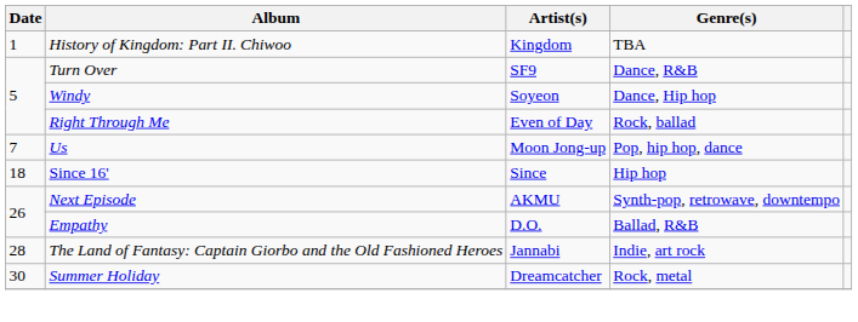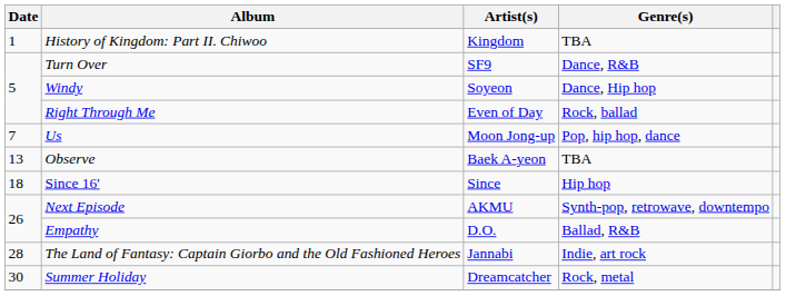 <table class="wikitable">
 <tr>
 <th>Date</th>
 <th>Album</th>
 <th>Artist(s)</th>
 <th>Genre(s)</th>
 <th></th>
 </tr>
 <tr>
 <td>1</td>
 <td><em>History of Kingdom: Part II. Chiwoo</em></td>
 <td><a href='#'>Kingdom</a></td>
 <td>TBA</td>
 <td></td>
 </tr>
 <tr>
 <td rowspan="3">5</td>
 <td><em>Turn Over</em></td>
 <td><a href='#'>SF9</a></td>
 <td><a href='#'>Dance</a>, <a href='#'>R&B</a></td>
 <td></td>
 </tr>
 <tr>
 <td><em><a href='#'>Windy</a></em></td>
 <td><a href='#'>Soyeon</a></td>
 <td><a href='#'>Dance</a>, <a href='#'>Hip hop</a></td>
 <td></td>
 </tr>
 <tr>
 <td><em><a href='#'>Right Through Me</a></em></td>
 <td><a href='#'>Even of Day</a></td>
 <td><a href='#'>Rock</a>, <a href='#'>ballad</a></td>
 <td></td>
 </tr>
 <tr>
 <td>7</td>
 <td><em><a href='#'>Us</a></em></td>
 <td><a href='#'>Moon Jong-up</a></td>
 <td><a href='#'>Pop</a>, <a href='#'>hip hop</a>, <a href='#'>dance</a></td>
 <td></td>
 </tr>
 <tr>
+<td>13</td>
+<td><em>Observe</em></td>
+<td><a href='#'>Baek A-yeon</a></td>
+<td>TBA</td>
+<td></td>
+</tr>
+<tr>
 <td>18</td>
 <td><a href='#'>Since 16'</a></td>
 <td><a href='#'>Since</a></td>
 <td><a href='#'>Hip hop</a></td>
 <td></td>
 </tr>
 <tr>
 <td rowspan=2>26</td>
 <td><em><a href='#'>Next Episode</a></em></td>
 <td><a href='#'>AKMU</a></td>
 <td><a href='#'>Synth-pop</a>, <a href='#'>retrowave</a>, <a href='#'>downtempo</a></td>
 <td></td>
 </tr>
 <tr>
 <td><em><a href='#'>Empathy</a></em></td>
 <td><a href='#'>D.O.</a></td>
 <td><a href='#'>Ballad</a>, <a href='#'>R&B</a></td>
 <td></td>
 </tr>
 <tr>
 <td>28</td>
 <td><em>The Land of Fantasy: Captain Giorbo and the Old Fashioned Heroes</em></td>
 <td><a href='#'>Jannabi</a></td>
 <td><a href='#'>Indie</a>, <a href='#'>art rock</a></td>
 <td></td>
 </tr>
 <tr>
 <td>30</td>
 <td><em><a href='#'>Summer Holiday</a></em></td>
 <td><a href='#'>Dreamcatcher</a></td>
 <td><a href='#'>Rock</a>, <a href='#'>metal</a></td>
 <td></td>
 </tr>
 <tr>
 </tr>
 </table>
